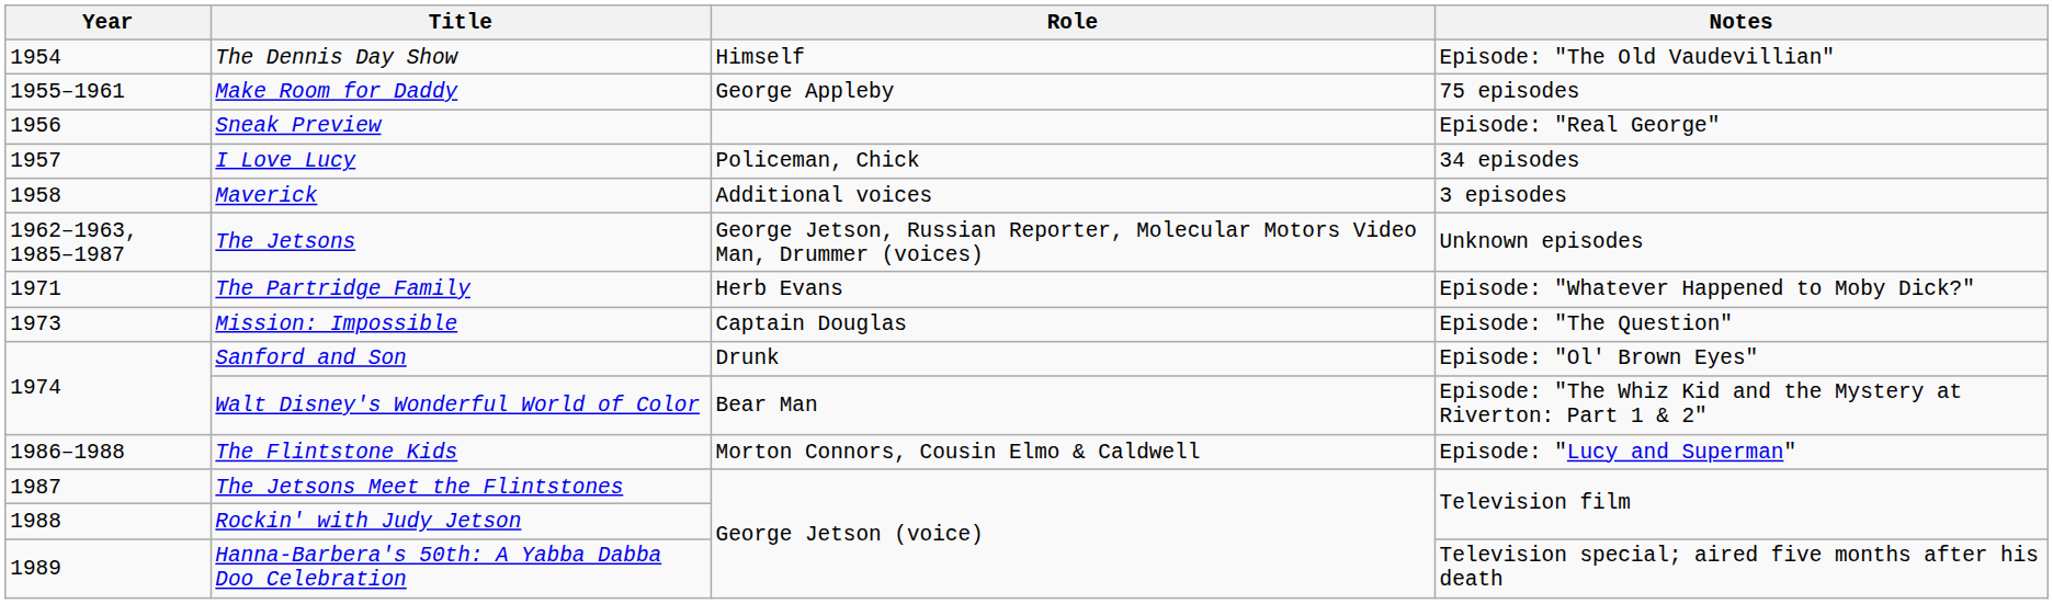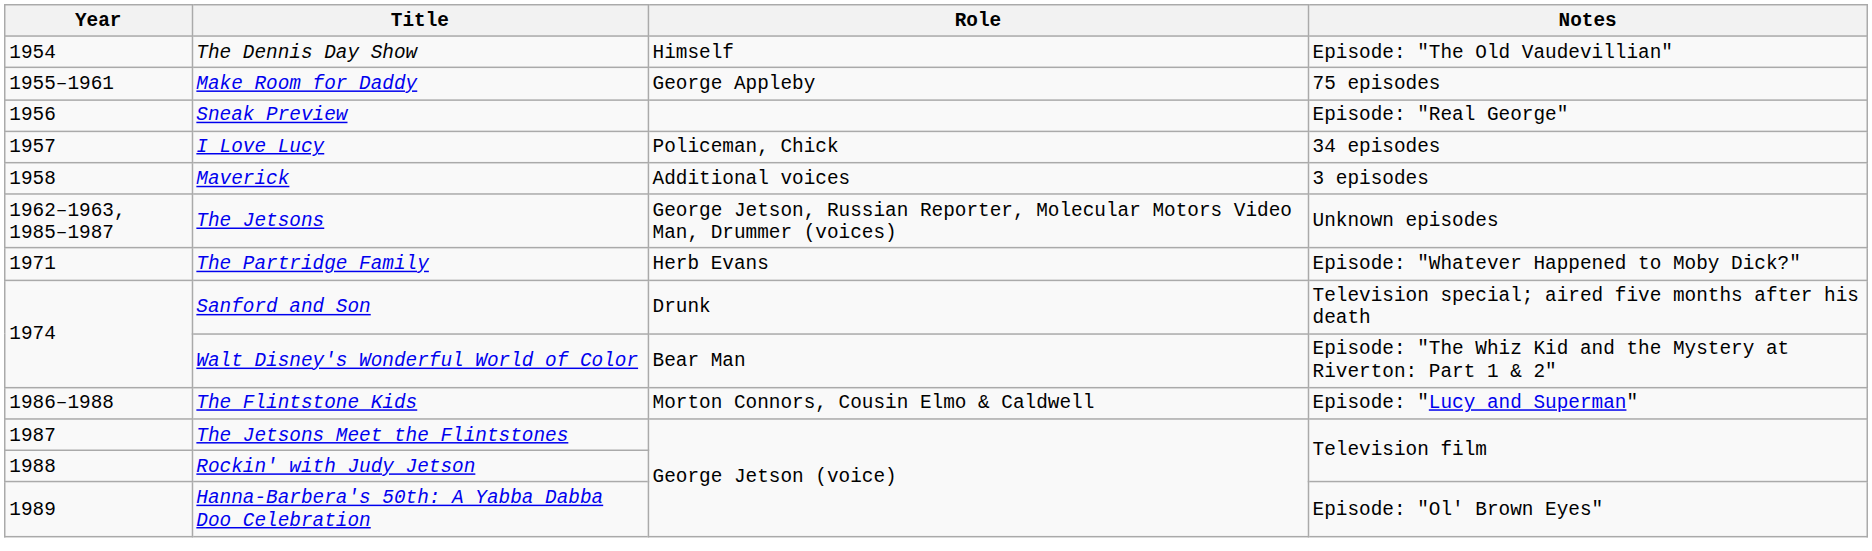 <table class="wikitable unsortable">
 <tr>
 <th>Year</th>
 <th>Title</th>
 <th>Role</th>
 <th class="unsortable">Notes</th>
 </tr>
 <tr>
 <td>1954</td>
 <td><em>The Dennis Day Show</em></td>
 <td>Himself</td>
 <td>Episode: "The Old Vaudevillian"</td>
 </tr>
 <tr>
 <td>1955–1961</td>
 <td><em><a href='#'>Make Room for Daddy</a></em></td>
 <td>George Appleby</td>
 <td>75 episodes</td>
 </tr>
 <tr>
 <td>1956</td>
 <td><em><a href='#'>Sneak Preview</a></em></td>
 <td></td>
 <td>Episode: "Real George"</td>
 </tr>
 <tr>
 <td>1957</td>
 <td><em><a href='#'>I Love Lucy</a></em></td>
 <td>Policeman, Chick</td>
 <td>34 episodes</td>
 </tr>
 <tr>
 <td>1958</td>
 <td><em><a href='#'>Maverick</a></em></td>
 <td>Additional voices</td>
 <td>3 episodes</td>
 </tr>
 <tr>
 <td>1962–1963, 1985–1987</td>
 <td><em><a href='#'>The Jetsons</a></em></td>
 <td>George Jetson, Russian Reporter, Molecular Motors Video Man, Drummer (voices)</td>
 <td>Unknown episodes</td>
 </tr>
 <tr>
 <td>1971</td>
 <td><em><a href='#'>The Partridge Family</a></em></td>
 <td>Herb Evans</td>
 <td>Episode: "Whatever Happened to Moby Dick?"</td>
 </tr>
 <tr>
-<td>1973</td>
-<td><em><a href='#'>Mission: Impossible</a></em></td>
-<td>Captain Douglas</td>
-<td>Episode: "The Question"</td>
-</tr>
-<tr>
 <td rowspan="2">1974</td>
 <td><em><a href='#'>Sanford and Son</a></em></td>
 <td>Drunk</td>
-<td>Episode: "Ol' Brown Eyes"</td>
+<td>Television special; aired five months after his death</td>
 </tr>
 <tr>
 <td><em><a href='#'>Walt Disney's Wonderful World of Color</a></em></td>
 <td>Bear Man</td>
 <td>Episode: "The Whiz Kid and the Mystery at Riverton: Part 1 & 2"</td>
 </tr>
 <tr>
 <td>1986–1988</td>
 <td><em><a href='#'>The Flintstone Kids</a></em></td>
 <td>Morton Connors, Cousin Elmo & Caldwell</td>
 <td>Episode: "<a href='#'>Lucy and Superman</a>"</td>
 </tr>
 <tr>
 <td>1987</td>
 <td><em><a href='#'>The Jetsons Meet the Flintstones</a></em></td>
 <td rowspan="3">George Jetson (voice)</td>
 <td rowspan="2">Television film</td>
 </tr>
 <tr>
 <td>1988</td>
 <td><em><a href='#'>Rockin' with Judy Jetson</a></em></td>
 </tr>
 <tr>
 <td>1989</td>
 <td><em><a href='#'>Hanna-Barbera's 50th: A Yabba Dabba Doo Celebration</a></em></td>
-<td>Television special; aired five months after his death</td>
+<td>Episode: "Ol' Brown Eyes"</td>
 </tr>
 </table>
